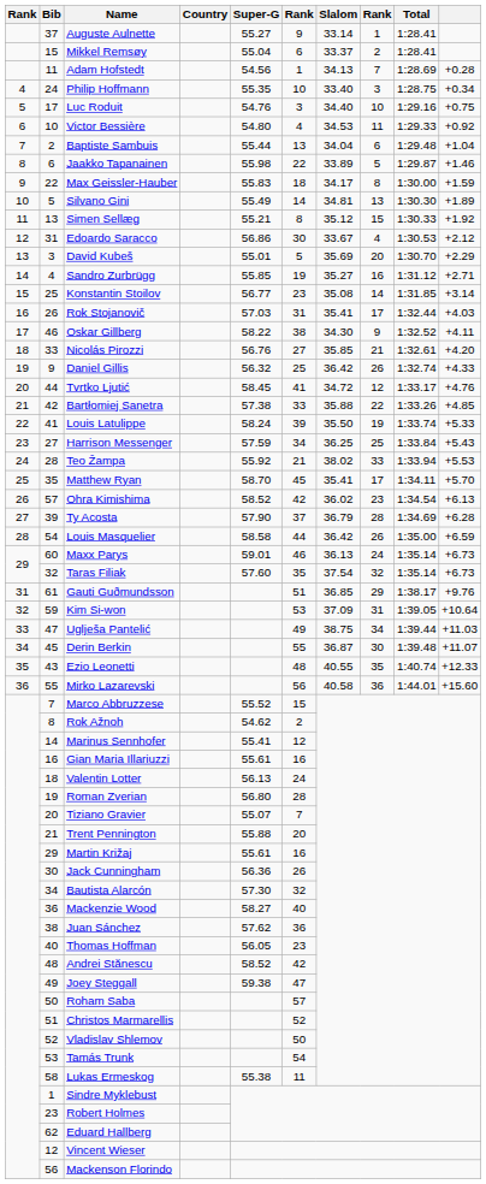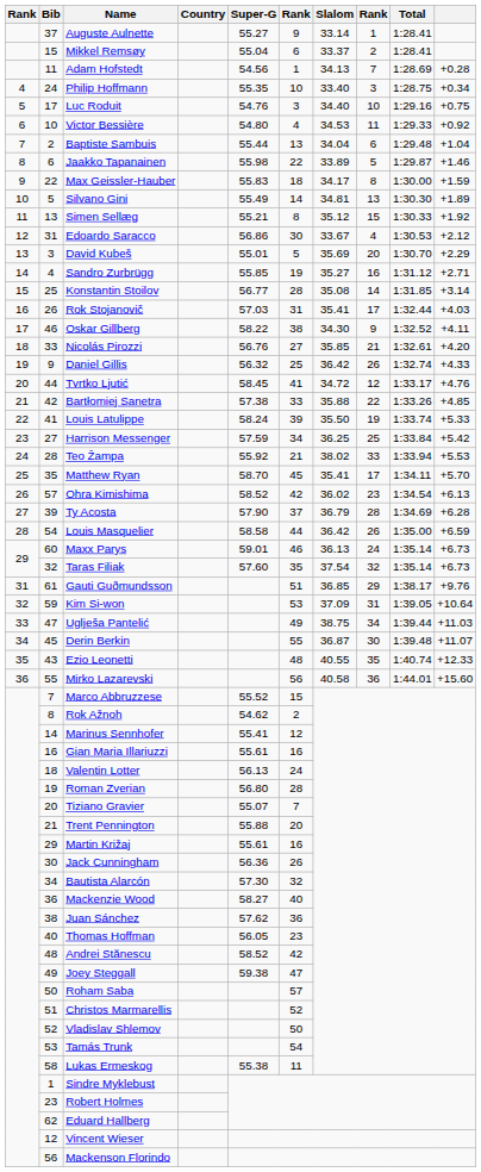 <table class="wikitable sortable" style="text-align:center">
 <tr>
 <th>Rank</th>
 <th>Bib</th>
 <th>Name</th>
 <th>Country</th>
 <th>Super-G</th>
 <th>Rank</th>
 <th>Slalom</th>
 <th>Rank</th>
 <th>Total</th>
 <th></th>
 </tr>
 <tr>
 <td></td>
 <td>37</td>
 <td align=left><a href='#'>Auguste Aulnette</a></td>
 <td align=left></td>
 <td>55.27</td>
 <td>9</td>
 <td>33.14</td>
 <td>1</td>
 <td>1:28.41</td>
 <td></td>
 </tr>
 <tr>
 <td></td>
 <td>15</td>
 <td align=left><a href='#'>Mikkel Remsøy</a></td>
 <td align=left></td>
 <td>55.04</td>
 <td>6</td>
 <td>33.37</td>
 <td>2</td>
 <td>1:28.41</td>
 <td></td>
 </tr>
 <tr>
 <td></td>
 <td>11</td>
 <td align=left><a href='#'>Adam Hofstedt</a></td>
 <td align=left></td>
 <td>54.56</td>
 <td>1</td>
 <td>34.13</td>
 <td>7</td>
 <td>1:28.69</td>
 <td>+0.28</td>
 </tr>
 <tr>
 <td>4</td>
 <td>24</td>
 <td align=left><a href='#'>Philip Hoffmann</a></td>
 <td align=left></td>
 <td>55.35</td>
 <td>10</td>
 <td>33.40</td>
 <td>3</td>
 <td>1:28.75</td>
 <td>+0.34</td>
 </tr>
 <tr>
 <td>5</td>
 <td>17</td>
 <td align=left><a href='#'>Luc Roduit</a></td>
 <td align=left></td>
 <td>54.76</td>
 <td>3</td>
 <td>34.40</td>
 <td>10</td>
 <td>1:29.16</td>
 <td>+0.75</td>
 </tr>
 <tr>
 <td>6</td>
 <td>10</td>
 <td align=left><a href='#'>Victor Bessière</a></td>
 <td align=left></td>
 <td>54.80</td>
 <td>4</td>
 <td>34.53</td>
 <td>11</td>
 <td>1:29.33</td>
 <td>+0.92</td>
 </tr>
 <tr>
 <td>7</td>
 <td>2</td>
 <td align=left><a href='#'>Baptiste Sambuis</a></td>
 <td align=left></td>
 <td>55.44</td>
 <td>13</td>
 <td>34.04</td>
 <td>6</td>
 <td>1:29.48</td>
 <td>+1.04</td>
 </tr>
 <tr>
 <td>8</td>
 <td>6</td>
 <td align=left><a href='#'>Jaakko Tapanainen</a></td>
 <td align=left></td>
 <td>55.98</td>
 <td>22</td>
 <td>33.89</td>
 <td>5</td>
 <td>1:29.87</td>
 <td>+1.46</td>
 </tr>
 <tr>
 <td>9</td>
 <td>22</td>
 <td align=left><a href='#'>Max Geissler-Hauber</a></td>
 <td align=left></td>
 <td>55.83</td>
 <td>18</td>
 <td>34.17</td>
 <td>8</td>
 <td>1:30.00</td>
 <td>+1.59</td>
 </tr>
 <tr>
 <td>10</td>
 <td>5</td>
 <td align=left><a href='#'>Silvano Gini</a></td>
 <td align=left></td>
 <td>55.49</td>
 <td>14</td>
 <td>34.81</td>
 <td>13</td>
 <td>1:30.30</td>
 <td>+1.89</td>
 </tr>
 <tr>
 <td>11</td>
 <td>13</td>
 <td align=left><a href='#'>Simen Sellæg</a></td>
 <td align=left></td>
 <td>55.21</td>
 <td>8</td>
 <td>35.12</td>
 <td>15</td>
 <td>1:30.33</td>
 <td>+1.92</td>
 </tr>
 <tr>
 <td>12</td>
 <td>31</td>
 <td align=left><a href='#'>Edoardo Saracco</a></td>
 <td align=left></td>
 <td>56.86</td>
 <td>30</td>
 <td>33.67</td>
 <td>4</td>
 <td>1:30.53</td>
 <td>+2.12</td>
 </tr>
 <tr>
 <td>13</td>
 <td>3</td>
 <td align=left><a href='#'>David Kubeš</a></td>
 <td align=left></td>
 <td>55.01</td>
 <td>5</td>
 <td>35.69</td>
 <td>20</td>
 <td>1:30.70</td>
 <td>+2.29</td>
 </tr>
 <tr>
 <td>14</td>
 <td>4</td>
 <td align=left><a href='#'>Sandro Zurbrügg</a></td>
 <td align=left></td>
 <td>55.85</td>
 <td>19</td>
 <td>35.27</td>
 <td>16</td>
 <td>1:31.12</td>
 <td>+2.71</td>
 </tr>
 <tr>
 <td>15</td>
 <td>25</td>
 <td align=left><a href='#'>Konstantin Stoilov</a></td>
 <td align=left></td>
 <td>56.77</td>
-<td>23</td>
+<td>28</td>
 <td>35.08</td>
 <td>14</td>
 <td>1:31.85</td>
 <td>+3.14</td>
 </tr>
 <tr>
 <td>16</td>
 <td>26</td>
 <td align=left><a href='#'>Rok Stojanovič</a></td>
 <td align=left></td>
 <td>57.03</td>
 <td>31</td>
 <td>35.41</td>
 <td>17</td>
 <td>1:32.44</td>
 <td>+4.03</td>
 </tr>
 <tr>
 <td>17</td>
 <td>46</td>
 <td align=left><a href='#'>Oskar Gillberg</a></td>
 <td align=left></td>
 <td>58.22</td>
 <td>38</td>
 <td>34.30</td>
 <td>9</td>
 <td>1:32.52</td>
 <td>+4.11</td>
 </tr>
 <tr>
 <td>18</td>
 <td>33</td>
 <td align=left><a href='#'>Nicolás Pirozzi</a></td>
 <td align=left></td>
 <td>56.76</td>
 <td>27</td>
 <td>35.85</td>
 <td>21</td>
 <td>1:32.61</td>
 <td>+4.20</td>
 </tr>
 <tr>
 <td>19</td>
 <td>9</td>
 <td align=left><a href='#'>Daniel Gillis</a></td>
 <td align=left></td>
 <td>56.32</td>
 <td>25</td>
 <td>36.42</td>
 <td>26</td>
 <td>1:32.74</td>
 <td>+4.33</td>
 </tr>
 <tr>
 <td>20</td>
 <td>44</td>
 <td align=left><a href='#'>Tvrtko Ljutić</a></td>
 <td align=left></td>
 <td>58.45</td>
 <td>41</td>
 <td>34.72</td>
 <td>12</td>
 <td>1:33.17</td>
 <td>+4.76</td>
 </tr>
 <tr>
 <td>21</td>
 <td>42</td>
 <td align=left><a href='#'>Bartłomiej Sanetra</a></td>
 <td align=left></td>
 <td>57.38</td>
 <td>33</td>
 <td>35.88</td>
 <td>22</td>
 <td>1:33.26</td>
 <td>+4.85</td>
 </tr>
 <tr>
 <td>22</td>
 <td>41</td>
 <td align=left><a href='#'>Louis Latulippe</a></td>
 <td align=left></td>
 <td>58.24</td>
 <td>39</td>
 <td>35.50</td>
 <td>19</td>
 <td>1:33.74</td>
 <td>+5.33</td>
 </tr>
 <tr>
 <td>23</td>
 <td>27</td>
 <td align=left><a href='#'>Harrison Messenger</a></td>
 <td align=left></td>
 <td>57.59</td>
 <td>34</td>
 <td>36.25</td>
 <td>25</td>
 <td>1:33.84</td>
-<td>+5.43</td>
+<td>+5.42</td>
 </tr>
 <tr>
 <td>24</td>
 <td>28</td>
 <td align=left><a href='#'>Teo Žampa</a></td>
 <td align=left></td>
 <td>55.92</td>
 <td>21</td>
 <td>38.02</td>
 <td>33</td>
 <td>1:33.94</td>
 <td>+5.53</td>
 </tr>
 <tr>
 <td>25</td>
 <td>35</td>
 <td align=left><a href='#'>Matthew Ryan</a></td>
 <td align=left></td>
 <td>58.70</td>
 <td>45</td>
 <td>35.41</td>
 <td>17</td>
 <td>1:34.11</td>
 <td>+5.70</td>
 </tr>
 <tr>
 <td>26</td>
 <td>57</td>
 <td align=left><a href='#'>Ohra Kimishima</a></td>
 <td align=left></td>
 <td>58.52</td>
 <td>42</td>
 <td>36.02</td>
 <td>23</td>
 <td>1:34.54</td>
 <td>+6.13</td>
 </tr>
 <tr>
 <td>27</td>
 <td>39</td>
 <td align=left><a href='#'>Ty Acosta</a></td>
 <td align=left></td>
 <td>57.90</td>
 <td>37</td>
 <td>36.79</td>
 <td>28</td>
 <td>1:34.69</td>
 <td>+6.28</td>
 </tr>
 <tr>
 <td>28</td>
 <td>54</td>
 <td align=left><a href='#'>Louis Masquelier</a></td>
 <td align=left></td>
 <td>58.58</td>
 <td>44</td>
 <td>36.42</td>
 <td>26</td>
 <td>1:35.00</td>
 <td>+6.59</td>
 </tr>
 <tr>
 <td rowspan=2>29</td>
 <td>60</td>
 <td align=left><a href='#'>Maxx Parys</a></td>
 <td align=left></td>
 <td>59.01</td>
 <td>46</td>
 <td>36.13</td>
 <td>24</td>
 <td>1:35.14</td>
 <td>+6.73</td>
 </tr>
 <tr>
 <td>32</td>
 <td align=left><a href='#'>Taras Filiak</a></td>
 <td align=left></td>
 <td>57.60</td>
 <td>35</td>
 <td>37.54</td>
 <td>32</td>
 <td>1:35.14</td>
 <td>+6.73</td>
 </tr>
 <tr>
 <td>31</td>
 <td>61</td>
 <td align=left><a href='#'>Gauti Guðmundsson</a></td>
 <td align=left></td>
 <td></td>
 <td>51</td>
 <td>36.85</td>
 <td>29</td>
 <td>1:38.17</td>
 <td>+9.76</td>
 </tr>
 <tr>
 <td>32</td>
 <td>59</td>
 <td align=left><a href='#'>Kim Si-won</a></td>
 <td align=left></td>
 <td></td>
 <td>53</td>
 <td>37.09</td>
 <td>31</td>
 <td>1:39.05</td>
 <td>+10.64</td>
 </tr>
 <tr>
 <td>33</td>
 <td>47</td>
 <td align=left><a href='#'>Uglješa Pantelić</a></td>
 <td align=left></td>
 <td></td>
 <td>49</td>
 <td>38.75</td>
 <td>34</td>
 <td>1:39.44</td>
 <td>+11.03</td>
 </tr>
 <tr>
 <td>34</td>
 <td>45</td>
 <td align=left><a href='#'>Derin Berkin</a></td>
 <td align=left></td>
 <td></td>
 <td>55</td>
 <td>36.87</td>
 <td>30</td>
 <td>1:39.48</td>
 <td>+11.07</td>
 </tr>
 <tr>
 <td>35</td>
 <td>43</td>
 <td align=left><a href='#'>Ezio Leonetti</a></td>
 <td align=left></td>
 <td></td>
 <td>48</td>
 <td>40.55</td>
 <td>35</td>
 <td>1:40.74</td>
 <td>+12.33</td>
 </tr>
 <tr>
 <td>36</td>
 <td>55</td>
 <td align=left><a href='#'>Mirko Lazarevski</a></td>
 <td align=left></td>
 <td></td>
 <td>56</td>
 <td>40.58</td>
 <td>36</td>
 <td>1:44.01</td>
 <td>+15.60</td>
 </tr>
 <tr>
 <td rowspan="26"></td>
 <td>7</td>
 <td align=left><a href='#'>Marco Abbruzzese</a></td>
 <td align=left></td>
 <td>55.52</td>
 <td>15</td>
 <td colspan=4 rowspan=21></td>
 </tr>
 <tr>
 <td>8</td>
 <td align=left><a href='#'>Rok Ažnoh</a></td>
 <td align=left></td>
 <td>54.62</td>
 <td>2</td>
 </tr>
 <tr>
 <td>14</td>
 <td align=left><a href='#'>Marinus Sennhofer</a></td>
 <td align=left></td>
 <td>55.41</td>
 <td>12</td>
 </tr>
 <tr>
 <td>16</td>
 <td align=left><a href='#'>Gian Maria Illariuzzi</a></td>
 <td align=left></td>
 <td>55.61</td>
 <td>16</td>
 </tr>
 <tr>
 <td>18</td>
 <td align=left><a href='#'>Valentin Lotter</a></td>
 <td align=left></td>
 <td>56.13</td>
 <td>24</td>
 </tr>
 <tr>
 <td>19</td>
 <td align=left><a href='#'>Roman Zverian</a></td>
 <td align=left></td>
 <td>56.80</td>
 <td>28</td>
 </tr>
 <tr>
 <td>20</td>
 <td align=left><a href='#'>Tiziano Gravier</a></td>
 <td align=left></td>
 <td>55.07</td>
 <td>7</td>
 </tr>
 <tr>
 <td>21</td>
 <td align=left><a href='#'>Trent Pennington</a></td>
 <td align=left></td>
 <td>55.88</td>
 <td>20</td>
 </tr>
 <tr>
 <td>29</td>
 <td align=left><a href='#'>Martin Križaj</a></td>
 <td align=left></td>
 <td>55.61</td>
 <td>16</td>
 </tr>
 <tr>
 <td>30</td>
 <td align=left><a href='#'>Jack Cunningham</a></td>
 <td align=left></td>
 <td>56.36</td>
 <td>26</td>
 </tr>
 <tr>
 <td>34</td>
 <td align=left><a href='#'>Bautista Alarcón</a></td>
 <td align=left></td>
 <td>57.30</td>
 <td>32</td>
 </tr>
 <tr>
 <td>36</td>
 <td align=left><a href='#'>Mackenzie Wood</a></td>
 <td align=left></td>
 <td>58.27</td>
 <td>40</td>
 </tr>
 <tr>
 <td>38</td>
 <td align=left><a href='#'>Juan Sánchez</a></td>
 <td align=left></td>
 <td>57.62</td>
 <td>36</td>
 </tr>
 <tr>
 <td>40</td>
 <td align=left><a href='#'>Thomas Hoffman</a></td>
 <td align=left></td>
 <td>56.05</td>
 <td>23</td>
 </tr>
 <tr>
 <td>48</td>
 <td align=left><a href='#'>Andrei Stănescu</a></td>
 <td align=left></td>
 <td>58.52</td>
 <td>42</td>
 </tr>
 <tr>
 <td>49</td>
 <td align=left><a href='#'>Joey Steggall</a></td>
 <td align=left></td>
 <td>59.38</td>
 <td>47</td>
 </tr>
 <tr>
 <td>50</td>
 <td align=left><a href='#'>Roham Saba</a></td>
 <td align=left></td>
 <td></td>
 <td>57</td>
 </tr>
 <tr>
 <td>51</td>
 <td align=left><a href='#'>Christos Marmarellis</a></td>
 <td align=left></td>
 <td></td>
 <td>52</td>
 </tr>
 <tr>
 <td>52</td>
 <td align=left><a href='#'>Vladislav Shlemov</a></td>
 <td align=left></td>
 <td></td>
 <td>50</td>
 </tr>
 <tr>
 <td>53</td>
 <td align=left><a href='#'>Tamás Trunk</a></td>
 <td align=left></td>
 <td></td>
 <td>54</td>
 </tr>
 <tr>
 <td>58</td>
 <td align=left><a href='#'>Lukas Ermeskog</a></td>
 <td align=left></td>
 <td>55.38</td>
 <td>11</td>
 </tr>
 <tr>
 <td>1</td>
 <td align=left><a href='#'>Sindre Myklebust</a></td>
 <td align=left></td>
 <td colspan=6 rowspan=3></td>
 </tr>
 <tr>
 <td>23</td>
 <td align=left><a href='#'>Robert Holmes</a></td>
 <td align=left></td>
 </tr>
 <tr>
 <td>62</td>
 <td align=left><a href='#'>Eduard Hallberg</a></td>
 <td align=left></td>
 </tr>
 <tr>
 <td>12</td>
 <td align=left><a href='#'>Vincent Wieser</a></td>
 <td align=left></td>
 <td colspan=6></td>
 </tr>
 <tr>
 <td>56</td>
 <td align=left><a href='#'>Mackenson Florindo</a></td>
 <td align=left></td>
 <td colspan="6"></td>
 </tr>
 </table>
